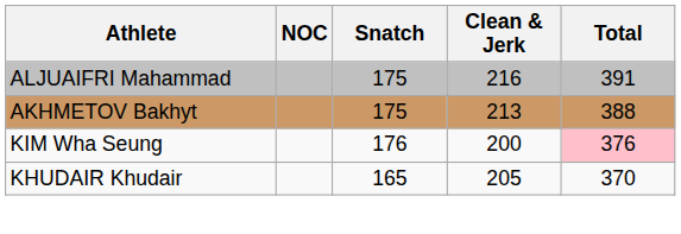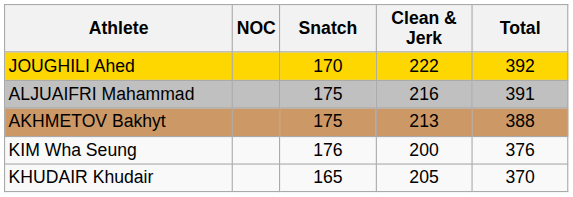 <table class="wikitable" style="text-align:center">
 <tr>
 <th width=200>Athlete</th>
 <th width=10>NOC</th>
 <th width=80>Snatch</th>
 <th width=80>Clean & Jerk</th>
 <th width=80>Total</th>
+</tr>
+<tr bgcolor=gold>
+<td align="left">JOUGHILI Ahed</td>
+<td></td>
+<td>170</td>
+<td>222</td>
+<td>392</td>
 </tr>
 <tr bgcolor=silver>
 <td align="left">ALJUAIFRI Mahammad</td>
 <td></td>
 <td>175</td>
 <td>216</td>
 <td>391</td>
 </tr>
 <tr bgcolor=CC9966>
 <td align="left">AKHMETOV Bakhyt</td>
 <td></td>
 <td>175</td>
 <td>213</td>
 <td>388</td>
 </tr>
 <tr>
 <td align="left">KIM Wha Seung</td>
 <td></td>
 <td>176</td>
 <td>200</td>
-<td style="background: pink;">376</td>
+<td>376</td>
 </tr>
 <tr>
 <td align="left">KHUDAIR Khudair</td>
 <td></td>
 <td>165</td>
 <td>205</td>
 <td>370</td>
 </tr>
 </table>
